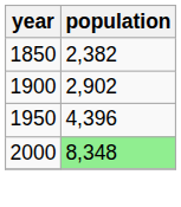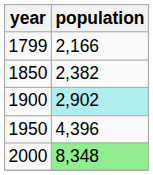 <table class="wikitable">
 <tr>
 <th>year</th>
 <th>population</th>
+</tr>
+<tr>
+<td>1799</td>
+<td>2,166</td>
 </tr>
 <tr>
 <td>1850</td>
 <td>2,382</td>
 </tr>
 <tr>
 <td>1900</td>
-<td>2,902</td>
+<td style="background: paleturquoise;">2,902</td>
 </tr>
 <tr>
 <td>1950</td>
 <td>4,396</td>
 </tr>
 <tr>
 <td>2000</td>
 <td style="background: lightgreen;">8,348</td>
 </tr>
 <tr>
 </tr>
 </table>
